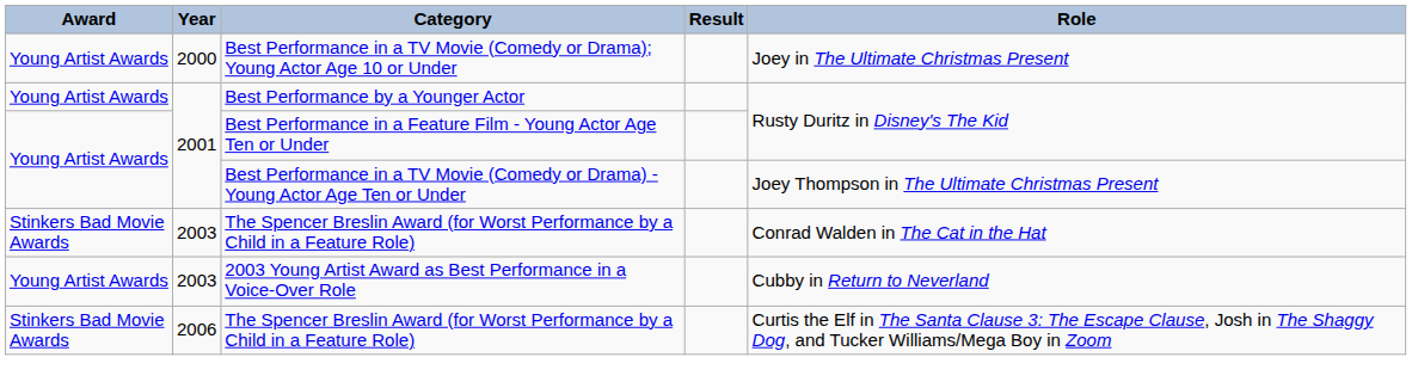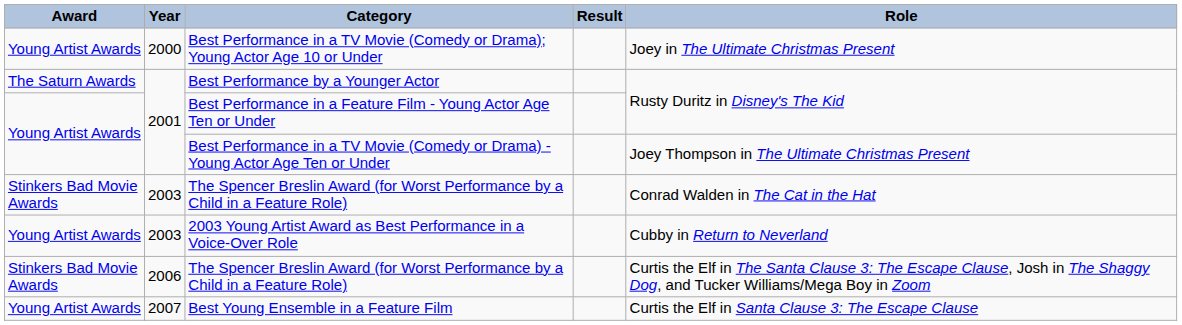 <table class="wikitable">
 <tr>
 <th style="background:#B0C4DE;">Award</th>
 <th style="background:#B0C4DE;">Year</th>
 <th style="background:#B0C4DE;">Category</th>
 <th style="background:#B0C4DE;">Result</th>
 <th style="background:#B0C4DE;">Role</th>
 </tr>
 <tr>
 <td><a href='#'>Young Artist Awards</a></td>
 <td>2000</td>
 <td><a href='#'>Best Performance in a TV Movie (Comedy or Drama); Young Actor Age 10 or Under</a></td>
 <td></td>
 <td>Joey in <em><a href='#'>The Ultimate Christmas Present</a></em></td>
 </tr>
 <tr>
-<td><a href='#'>Young Artist Awards</a></td>
+<td><a href='#'>The Saturn Awards</a></td>
 <td rowspan="3">2001</td>
 <td><a href='#'>Best Performance by a Younger Actor</a></td>
 <td></td>
 <td rowspan="2">Rusty Duritz in <em><a href='#'>Disney's The Kid</a></em></td>
 </tr>
 <tr>
 <td rowspan="2"><a href='#'>Young Artist Awards</a></td>
 <td><a href='#'>Best Performance in a Feature Film - Young Actor Age Ten or Under</a></td>
 <td></td>
 </tr>
 <tr>
 <td><a href='#'>Best Performance in a TV Movie (Comedy or Drama) - Young Actor Age Ten or Under</a></td>
 <td></td>
 <td>Joey Thompson in <em><a href='#'>The Ultimate Christmas Present</a></em></td>
 </tr>
 <tr>
 <td><a href='#'>Stinkers Bad Movie Awards</a></td>
 <td>2003</td>
 <td><a href='#'>The Spencer Breslin Award (for Worst Performance by a Child in a Feature Role)</a></td>
 <td></td>
 <td>Conrad Walden in <em><a href='#'>The Cat in the Hat</a></em></td>
 </tr>
 <tr>
 <td><a href='#'>Young Artist Awards</a></td>
 <td>2003</td>
 <td><a href='#'>2003 Young Artist Award as Best Performance in a Voice-Over Role</a></td>
 <td></td>
 <td>Cubby in <em><a href='#'>Return to Neverland</a></em></td>
 </tr>
 <tr>
 <td><a href='#'>Stinkers Bad Movie Awards</a></td>
 <td>2006</td>
 <td><a href='#'>The Spencer Breslin Award (for Worst Performance by a Child in a Feature Role)</a></td>
 <td></td>
 <td>Curtis the Elf in <em><a href='#'>The Santa Clause 3: The Escape Clause</a></em>, Josh in <em><a href='#'>The Shaggy Dog</a></em>, and Tucker Williams/Mega Boy in <em><a href='#'>Zoom</a></em></td>
 </tr>
+<tr>
+<td><a href='#'>Young Artist Awards</a></td>
+<td>2007</td>
+<td><a href='#'>Best Young Ensemble in a Feature Film</a></td>
+<td></td>
+<td>Curtis the Elf in <em><a href='#'>Santa Clause 3: The Escape Clause</a></em></td>
+</tr>
 </table>
